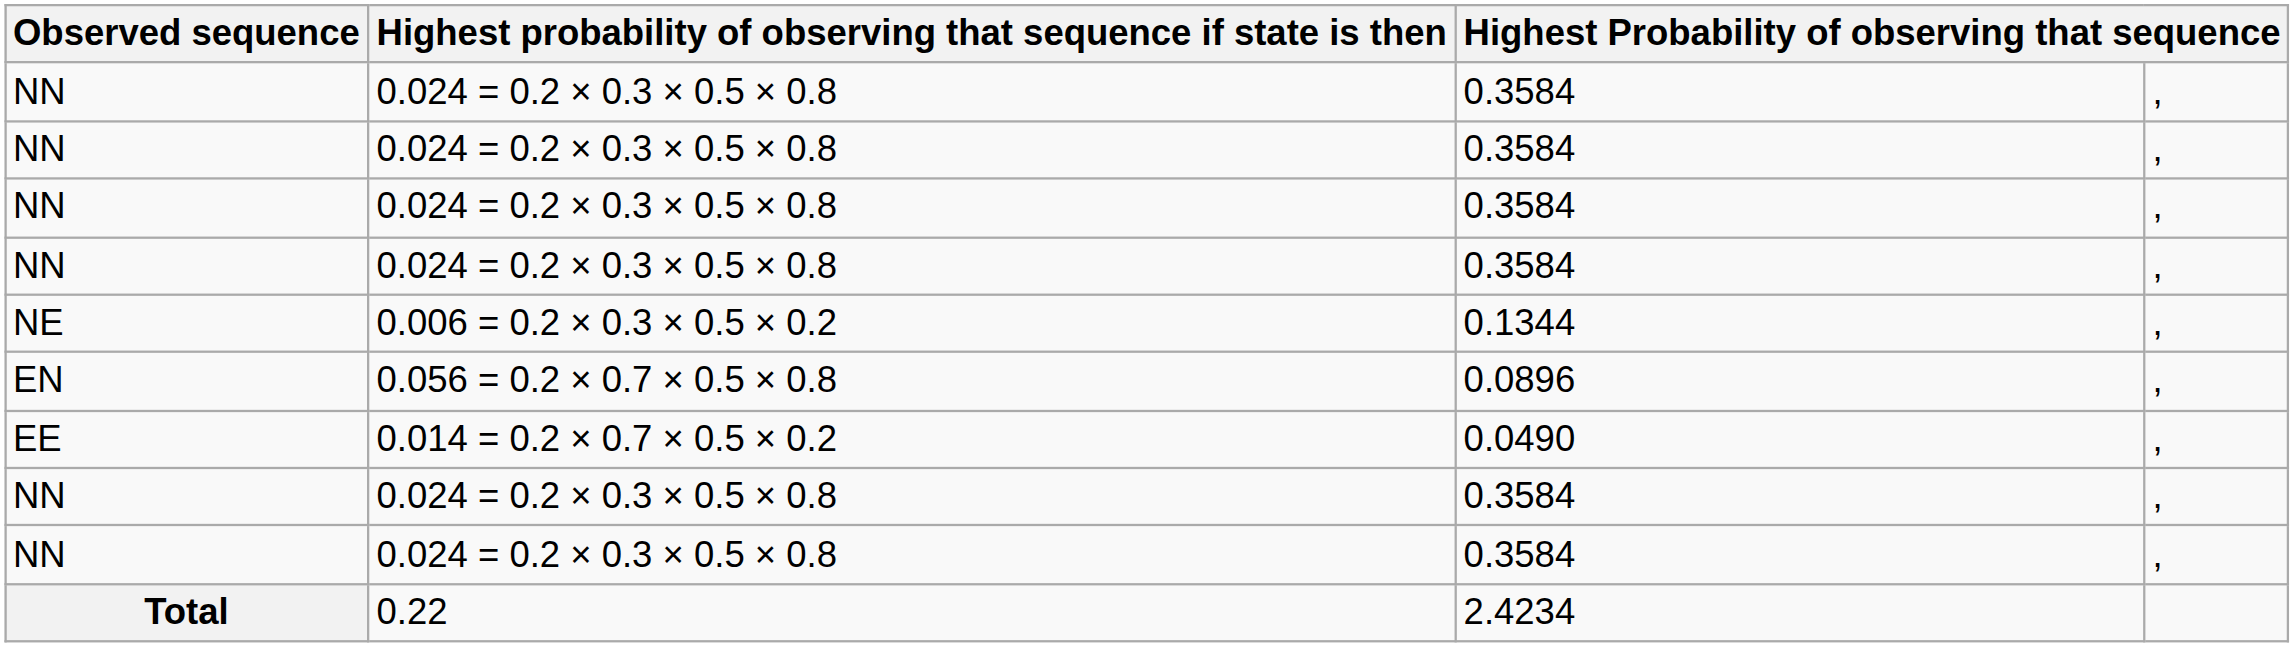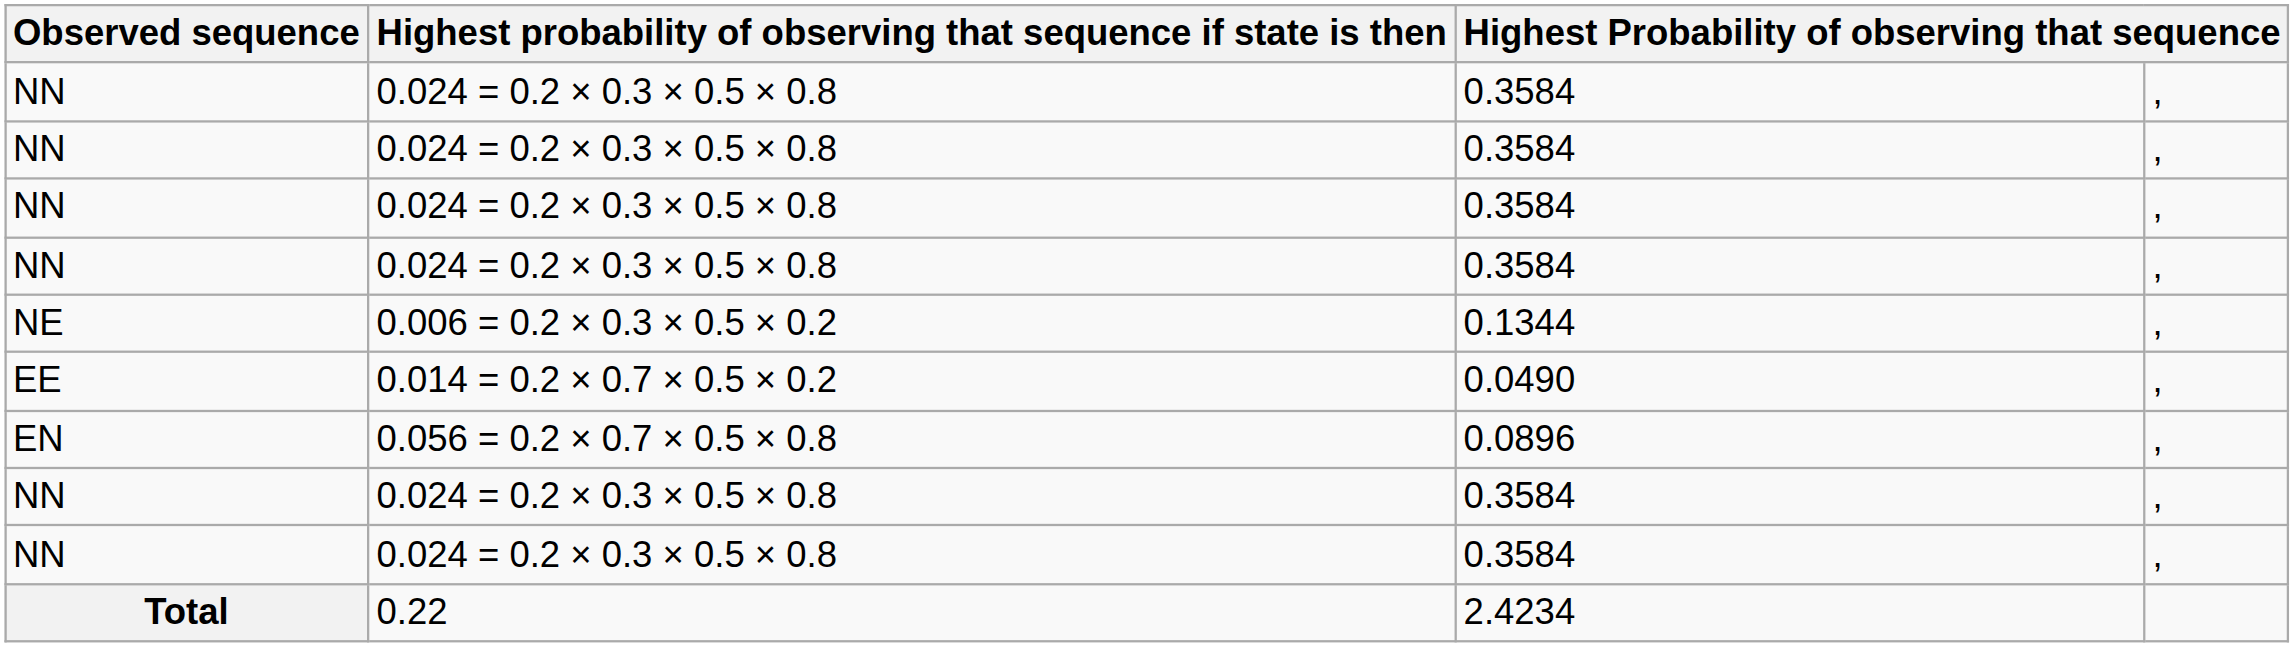 <table class="wikitable" style="margin: 1em auto 1em auto;">
 <tr>
 <th>Observed sequence</th>
 <th>Highest probability of observing that sequence if state is  then </th>
 <th colspan=2>Highest Probability of observing that sequence</th>
 </tr>
 <tr>
 <td>NN</td>
 <td>0.024 = 0.2 × 0.3 × 0.5 × 0.8</td>
 <td>0.3584</td>
 <td>,</td>
 </tr>
 <tr>
 <td>NN</td>
 <td>0.024 = 0.2 × 0.3 × 0.5 × 0.8</td>
 <td>0.3584</td>
 <td>,</td>
 </tr>
 <tr>
 <td>NN</td>
 <td>0.024 = 0.2 × 0.3 × 0.5 × 0.8</td>
 <td>0.3584</td>
 <td>,</td>
 </tr>
 <tr>
 <td>NN</td>
 <td>0.024 = 0.2 × 0.3 × 0.5 × 0.8</td>
 <td>0.3584</td>
 <td>,</td>
 </tr>
 <tr>
 <td>NE</td>
 <td>0.006 = 0.2 × 0.3 × 0.5 × 0.2</td>
 <td>0.1344</td>
 <td>,</td>
 </tr>
 <tr>
+<td>EE</td>
+<td>0.014 = 0.2 × 0.7 × 0.5 × 0.2</td>
+<td>0.0490</td>
+<td>,</td>
+</tr>
+<tr>
 <td>EN</td>
 <td>0.056 = 0.2 × 0.7 × 0.5 × 0.8</td>
 <td>0.0896</td>
-<td>,</td>
-</tr>
-<tr>
-<td>EE</td>
-<td>0.014 = 0.2 × 0.7 × 0.5 × 0.2</td>
-<td>0.0490</td>
 <td>,</td>
 </tr>
 <tr>
 <td>NN</td>
 <td>0.024 = 0.2 × 0.3 × 0.5 × 0.8</td>
 <td>0.3584</td>
 <td>,</td>
 </tr>
 <tr>
 <td>NN</td>
 <td>0.024 = 0.2 × 0.3 × 0.5 × 0.8</td>
 <td>0.3584</td>
 <td>,</td>
 </tr>
 <tr>
 <th>Total</th>
 <td>0.22</td>
 <td>2.4234</td>
 <td></td>
 </tr>
 </table>
